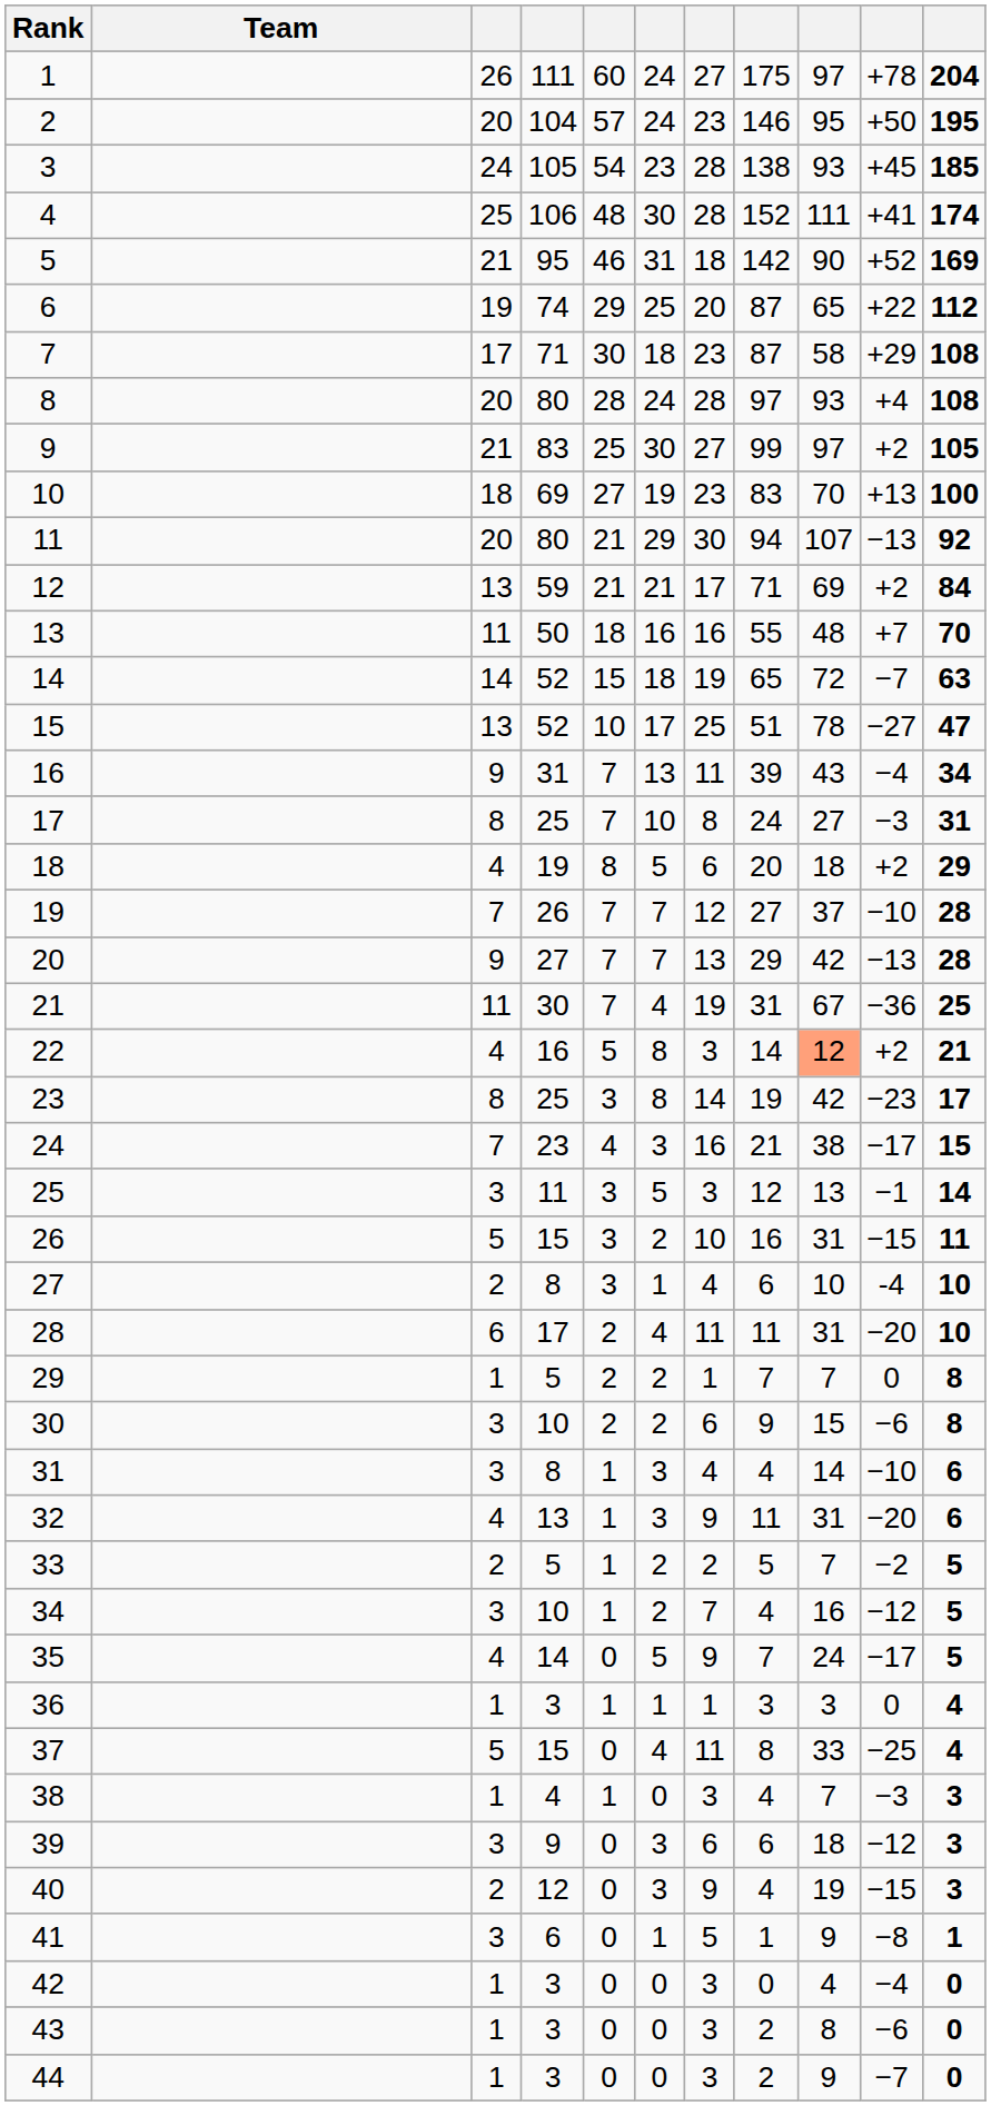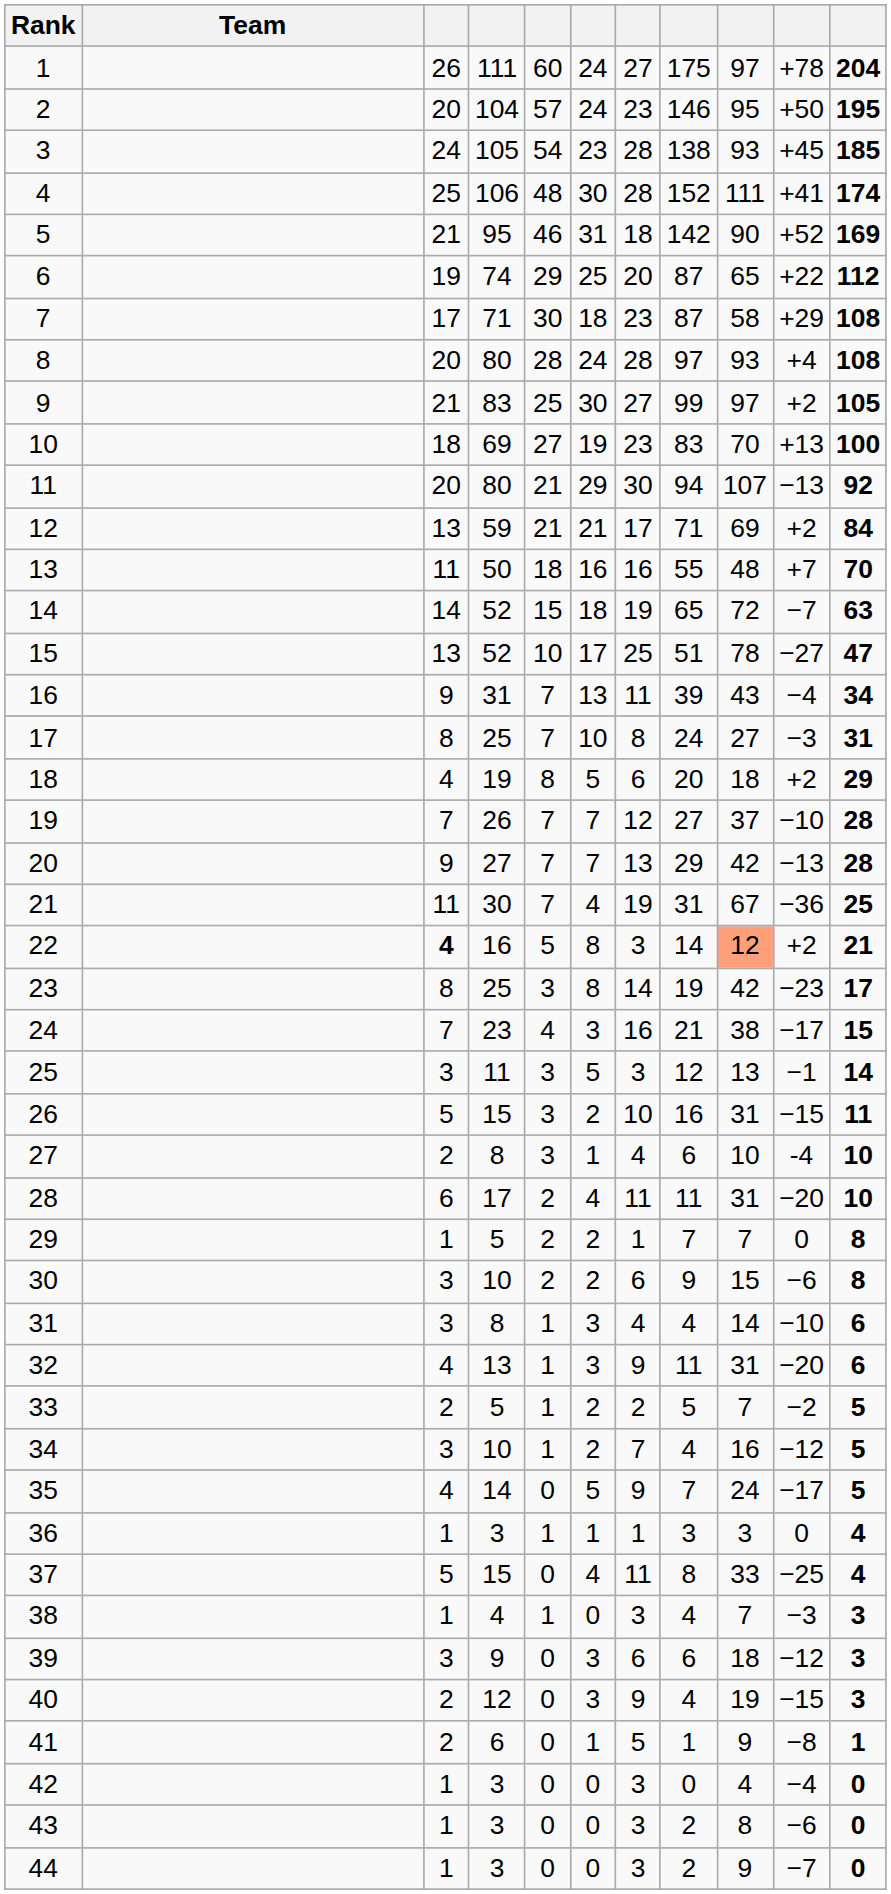 <table class="wikitable sortable" style="text-align:center">
 <tr>
 <th width=20>Rank</th>
 <th width=200>Team</th>
 <th width=20></th>
 <th width=20></th>
 <th width=20></th>
 <th width=20></th>
 <th width=20></th>
 <th width=20></th>
 <th width=20></th>
 <th width=20></th>
 <th width=20></th>
 </tr>
 <tr>
 <td>1</td>
 <td align=left></td>
 <td>26</td>
 <td>111</td>
 <td>60</td>
 <td>24</td>
 <td>27</td>
 <td>175</td>
 <td>97</td>
 <td>+78</td>
 <td><strong>204</strong></td>
 </tr>
 <tr>
 <td>2</td>
 <td align=left></td>
 <td>20</td>
 <td>104</td>
 <td>57</td>
 <td>24</td>
 <td>23</td>
 <td>146</td>
 <td>95</td>
 <td>+50</td>
 <td><strong>195</strong></td>
 </tr>
 <tr>
 <td>3</td>
 <td align=left></td>
 <td>24</td>
 <td>105</td>
 <td>54</td>
 <td>23</td>
 <td>28</td>
 <td>138</td>
 <td>93</td>
 <td>+45</td>
 <td><strong>185</strong></td>
 </tr>
 <tr>
 <td>4</td>
 <td align=left></td>
 <td>25</td>
 <td>106</td>
 <td>48</td>
 <td>30</td>
 <td>28</td>
 <td>152</td>
 <td>111</td>
 <td>+41</td>
 <td><strong>174</strong></td>
 </tr>
 <tr>
 <td>5</td>
 <td align=left></td>
 <td>21</td>
 <td>95</td>
 <td>46</td>
 <td>31</td>
 <td>18</td>
 <td>142</td>
 <td>90</td>
 <td>+52</td>
 <td><strong>169</strong></td>
 </tr>
 <tr>
 <td>6</td>
 <td align=left></td>
 <td>19</td>
 <td>74</td>
 <td>29</td>
 <td>25</td>
 <td>20</td>
 <td>87</td>
 <td>65</td>
 <td>+22</td>
 <td><strong>112</strong></td>
 </tr>
 <tr>
 <td>7</td>
 <td align=left></td>
 <td>17</td>
 <td>71</td>
 <td>30</td>
 <td>18</td>
 <td>23</td>
 <td>87</td>
 <td>58</td>
 <td>+29</td>
 <td><strong>108</strong></td>
 </tr>
 <tr>
 <td>8</td>
 <td align=left></td>
 <td>20</td>
 <td>80</td>
 <td>28</td>
 <td>24</td>
 <td>28</td>
 <td>97</td>
 <td>93</td>
 <td>+4</td>
 <td><strong>108</strong></td>
 </tr>
 <tr>
 <td>9</td>
 <td align=left></td>
 <td>21</td>
 <td>83</td>
 <td>25</td>
 <td>30</td>
 <td>27</td>
 <td>99</td>
 <td>97</td>
 <td>+2</td>
 <td><strong>105</strong></td>
 </tr>
 <tr>
 <td>10</td>
 <td align=left></td>
 <td>18</td>
 <td>69</td>
 <td>27</td>
 <td>19</td>
 <td>23</td>
 <td>83</td>
 <td>70</td>
 <td>+13</td>
 <td><strong>100</strong></td>
 </tr>
 <tr>
 <td>11</td>
 <td align=left></td>
 <td>20</td>
 <td>80</td>
 <td>21</td>
 <td>29</td>
 <td>30</td>
 <td>94</td>
 <td>107</td>
 <td>−13</td>
 <td><strong>92</strong></td>
 </tr>
 <tr>
 <td>12</td>
 <td align=left></td>
 <td>13</td>
 <td>59</td>
 <td>21</td>
 <td>21</td>
 <td>17</td>
 <td>71</td>
 <td>69</td>
 <td>+2</td>
 <td><strong>84</strong></td>
 </tr>
 <tr>
 <td>13</td>
 <td align=left></td>
 <td>11</td>
 <td>50</td>
 <td>18</td>
 <td>16</td>
 <td>16</td>
 <td>55</td>
 <td>48</td>
 <td>+7</td>
 <td><strong>70</strong></td>
 </tr>
 <tr>
 <td>14</td>
 <td align=left></td>
 <td>14</td>
 <td>52</td>
 <td>15</td>
 <td>18</td>
 <td>19</td>
 <td>65</td>
 <td>72</td>
 <td>−7</td>
 <td><strong>63</strong></td>
 </tr>
 <tr>
 <td>15</td>
 <td align=left></td>
 <td>13</td>
 <td>52</td>
 <td>10</td>
 <td>17</td>
 <td>25</td>
 <td>51</td>
 <td>78</td>
 <td>−27</td>
 <td><strong>47</strong></td>
 </tr>
 <tr>
 <td>16</td>
 <td align=left></td>
 <td>9</td>
 <td>31</td>
 <td>7</td>
 <td>13</td>
 <td>11</td>
 <td>39</td>
 <td>43</td>
 <td>−4</td>
 <td><strong>34</strong></td>
 </tr>
 <tr>
 <td>17</td>
 <td align=left></td>
 <td>8</td>
 <td>25</td>
 <td>7</td>
 <td>10</td>
 <td>8</td>
 <td>24</td>
 <td>27</td>
 <td>−3</td>
 <td><strong>31</strong></td>
 </tr>
 <tr>
 <td>18</td>
 <td align=left></td>
 <td>4</td>
 <td>19</td>
 <td>8</td>
 <td>5</td>
 <td>6</td>
 <td>20</td>
 <td>18</td>
 <td>+2</td>
 <td><strong>29</strong></td>
 </tr>
 <tr>
 <td>19</td>
 <td align=left></td>
 <td>7</td>
 <td>26</td>
 <td>7</td>
 <td>7</td>
 <td>12</td>
 <td>27</td>
 <td>37</td>
 <td>−10</td>
 <td><strong>28</strong></td>
 </tr>
 <tr>
 <td>20</td>
 <td align=left></td>
 <td>9</td>
 <td>27</td>
 <td>7</td>
 <td>7</td>
 <td>13</td>
 <td>29</td>
 <td>42</td>
 <td>−13</td>
 <td><strong>28</strong></td>
 </tr>
 <tr>
 <td>21</td>
 <td align=left></td>
 <td>11</td>
 <td>30</td>
 <td>7</td>
 <td>4</td>
 <td>19</td>
 <td>31</td>
 <td>67</td>
 <td>−36</td>
 <td><strong>25</strong></td>
 </tr>
 <tr>
 <td>22</td>
 <td align=left></td>
-<td>4</td>
+<td><strong>4</strong></td>
 <td>16</td>
 <td>5</td>
 <td>8</td>
 <td>3</td>
 <td>14</td>
 <td style="background: lightsalmon;">12</td>
 <td>+2</td>
 <td><strong>21</strong></td>
 </tr>
 <tr>
 <td>23</td>
 <td align=left></td>
 <td>8</td>
 <td>25</td>
 <td>3</td>
 <td>8</td>
 <td>14</td>
 <td>19</td>
 <td>42</td>
 <td>−23</td>
 <td><strong>17</strong></td>
 </tr>
 <tr>
 <td>24</td>
 <td align=left></td>
 <td>7</td>
 <td>23</td>
 <td>4</td>
 <td>3</td>
 <td>16</td>
 <td>21</td>
 <td>38</td>
 <td>−17</td>
 <td><strong>15</strong></td>
 </tr>
 <tr>
 <td>25</td>
 <td align=left></td>
 <td>3</td>
 <td>11</td>
 <td>3</td>
 <td>5</td>
 <td>3</td>
 <td>12</td>
 <td>13</td>
 <td>−1</td>
 <td><strong>14</strong></td>
 </tr>
 <tr>
 <td>26</td>
 <td align=left></td>
 <td>5</td>
 <td>15</td>
 <td>3</td>
 <td>2</td>
 <td>10</td>
 <td>16</td>
 <td>31</td>
 <td>−15</td>
 <td><strong>11</strong></td>
 </tr>
 <tr>
 <td>27</td>
 <td align=left></td>
 <td>2</td>
 <td>8</td>
 <td>3</td>
 <td>1</td>
 <td>4</td>
 <td>6</td>
 <td>10</td>
 <td>-4</td>
 <td><strong>10</strong></td>
 </tr>
 <tr>
 <td>28</td>
 <td align=left></td>
 <td>6</td>
 <td>17</td>
 <td>2</td>
 <td>4</td>
 <td>11</td>
 <td>11</td>
 <td>31</td>
 <td>−20</td>
 <td><strong>10</strong></td>
 </tr>
 <tr>
 <td>29</td>
 <td align=left></td>
 <td>1</td>
 <td>5</td>
 <td>2</td>
 <td>2</td>
 <td>1</td>
 <td>7</td>
 <td>7</td>
 <td>0</td>
 <td><strong>8</strong></td>
 </tr>
 <tr>
 <td>30</td>
 <td align=left></td>
 <td>3</td>
 <td>10</td>
 <td>2</td>
 <td>2</td>
 <td>6</td>
 <td>9</td>
 <td>15</td>
 <td>−6</td>
 <td><strong>8</strong></td>
 </tr>
 <tr>
 <td>31</td>
 <td align=left></td>
 <td>3</td>
 <td>8</td>
 <td>1</td>
 <td>3</td>
 <td>4</td>
 <td>4</td>
 <td>14</td>
 <td>−10</td>
 <td><strong>6</strong></td>
 </tr>
 <tr>
 <td>32</td>
 <td align=left></td>
 <td>4</td>
 <td>13</td>
 <td>1</td>
 <td>3</td>
 <td>9</td>
 <td>11</td>
 <td>31</td>
 <td>−20</td>
 <td><strong>6</strong></td>
 </tr>
 <tr>
 <td>33</td>
 <td align=left></td>
 <td>2</td>
 <td>5</td>
 <td>1</td>
 <td>2</td>
 <td>2</td>
 <td>5</td>
 <td>7</td>
 <td>−2</td>
 <td><strong>5</strong></td>
 </tr>
 <tr>
 <td>34</td>
 <td align=left></td>
 <td>3</td>
 <td>10</td>
 <td>1</td>
 <td>2</td>
 <td>7</td>
 <td>4</td>
 <td>16</td>
 <td>−12</td>
 <td><strong>5</strong></td>
 </tr>
 <tr>
 <td>35</td>
 <td align=left></td>
 <td>4</td>
 <td>14</td>
 <td>0</td>
 <td>5</td>
 <td>9</td>
 <td>7</td>
 <td>24</td>
 <td>−17</td>
 <td><strong>5</strong></td>
 </tr>
 <tr>
 <td>36</td>
 <td align=left></td>
 <td>1</td>
 <td>3</td>
 <td>1</td>
 <td>1</td>
 <td>1</td>
 <td>3</td>
 <td>3</td>
 <td>0</td>
 <td><strong>4</strong></td>
 </tr>
 <tr>
 <td>37</td>
 <td align=left></td>
 <td>5</td>
 <td>15</td>
 <td>0</td>
 <td>4</td>
 <td>11</td>
 <td>8</td>
 <td>33</td>
 <td>−25</td>
 <td><strong>4</strong></td>
 </tr>
 <tr>
 <td>38</td>
 <td align=left></td>
 <td>1</td>
 <td>4</td>
 <td>1</td>
 <td>0</td>
 <td>3</td>
 <td>4</td>
 <td>7</td>
 <td>−3</td>
 <td><strong>3</strong></td>
 </tr>
 <tr>
 <td>39</td>
 <td align=left></td>
 <td>3</td>
 <td>9</td>
 <td>0</td>
 <td>3</td>
 <td>6</td>
 <td>6</td>
 <td>18</td>
 <td>−12</td>
 <td><strong>3</strong></td>
 </tr>
 <tr>
 <td>40</td>
 <td align=left></td>
 <td>2</td>
 <td>12</td>
 <td>0</td>
 <td>3</td>
 <td>9</td>
 <td>4</td>
 <td>19</td>
 <td>−15</td>
 <td><strong>3</strong></td>
 </tr>
 <tr>
 <td>41</td>
 <td align=left></td>
-<td>3</td>
+<td>2</td>
 <td>6</td>
 <td>0</td>
 <td>1</td>
 <td>5</td>
 <td>1</td>
 <td>9</td>
 <td>−8</td>
 <td><strong>1</strong></td>
 </tr>
 <tr>
 <td>42</td>
 <td align=left></td>
 <td>1</td>
 <td>3</td>
 <td>0</td>
 <td>0</td>
 <td>3</td>
 <td>0</td>
 <td>4</td>
 <td>−4</td>
 <td><strong>0</strong></td>
 </tr>
 <tr>
 <td>43</td>
 <td align=left></td>
 <td>1</td>
 <td>3</td>
 <td>0</td>
 <td>0</td>
 <td>3</td>
 <td>2</td>
 <td>8</td>
 <td>−6</td>
 <td><strong>0</strong></td>
 </tr>
 <tr>
 <td>44</td>
 <td align=left></td>
 <td>1</td>
 <td>3</td>
 <td>0</td>
 <td>0</td>
 <td>3</td>
 <td>2</td>
 <td>9</td>
 <td>−7</td>
 <td><strong>0</strong></td>
 </tr>
 </table>
